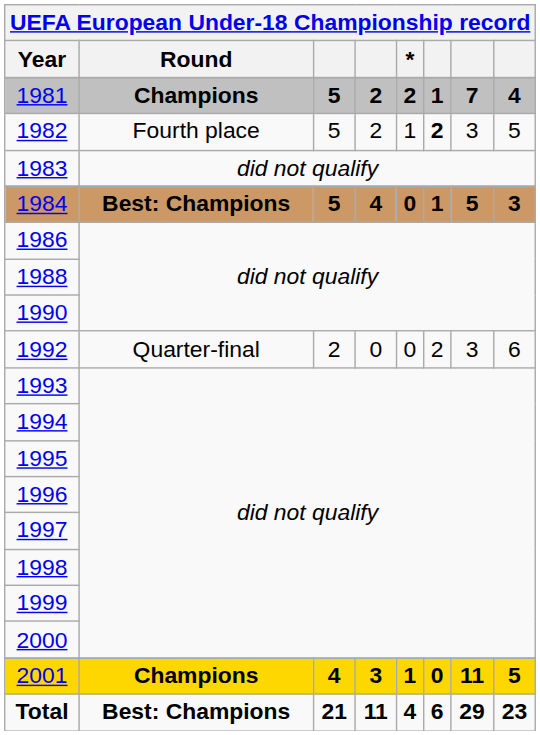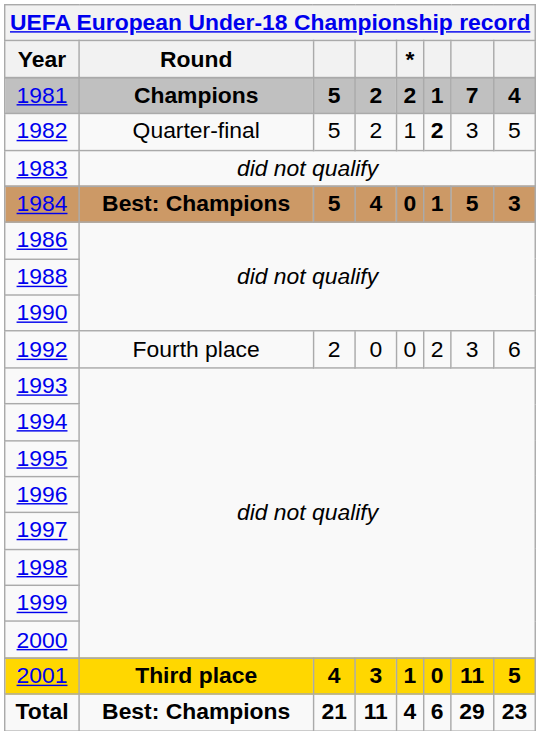 <table class="wikitable" style="text-align: center;">
 <tr>
 <th colspan=9><a href='#'>UEFA European Under-18 Championship record</a></th>
 </tr>
 <tr>
 <th>Year</th>
 <th>Round</th>
 <th></th>
 <th></th>
 <th>*</th>
 <th></th>
 <th></th>
 <th></th>
 </tr>
 <tr>
 </tr>
 <tr bgcolor=silver>
 <td> <a href='#'>1981</a></td>
 <td><strong>Champions</strong></td>
 <td><strong>5</strong></td>
 <td><strong>2</strong></td>
 <td><strong>2</strong></td>
 <td><strong>1</strong></td>
 <td><strong>7</strong></td>
 <td><strong>4</strong></td>
 </tr>
 <tr>
 <td> <a href='#'>1982</a></td>
-<td>Fourth place</td>
+<td>Quarter-final</td>
 <td>5</td>
 <td>2</td>
 <td>1</td>
 <td><strong>2</strong></td>
 <td>3</td>
 <td>5</td>
 </tr>
 <tr>
 <td> <a href='#'>1983</a></td>
 <td colspan=7 rowspan=1><em>did not qualify</em></td>
 </tr>
 <tr>
 </tr>
 <tr bgcolor=#cc9966>
 <td> <a href='#'>1984</a></td>
 <td><strong>Best: Champions</strong></td>
 <td><strong>5</strong></td>
 <td><strong>4</strong></td>
 <td><strong>0</strong></td>
 <td><strong>1</strong></td>
 <td><strong>5</strong></td>
 <td><strong>3</strong></td>
 </tr>
 <tr>
 <td> <a href='#'>1986</a></td>
 <td colspan=7 rowspan=3><em>did not qualify</em></td>
 </tr>
 <tr>
 <td> <a href='#'>1988</a></td>
 </tr>
 <tr>
 <td> <a href='#'>1990</a></td>
 </tr>
 <tr>
 <td> <a href='#'>1992</a></td>
-<td>Quarter-final</td>
+<td>Fourth place</td>
 <td>2</td>
 <td>0</td>
 <td>0</td>
 <td>2</td>
 <td>3</td>
 <td>6</td>
 </tr>
 <tr>
 <td> <a href='#'>1993</a></td>
 <td colspan=7 rowspan=8><em>did not qualify</em></td>
 </tr>
 <tr>
 <td> <a href='#'>1994</a></td>
 </tr>
 <tr>
 <td> <a href='#'>1995</a></td>
 </tr>
 <tr>
 <td> <a href='#'>1996</a></td>
 </tr>
 <tr>
 <td> <a href='#'>1997</a></td>
 </tr>
 <tr>
 <td> <a href='#'>1998</a></td>
 </tr>
 <tr>
 <td> <a href='#'>1999</a></td>
 </tr>
 <tr>
 <td> <a href='#'>2000</a></td>
 </tr>
 <tr>
 </tr>
 <tr bgcolor=gold>
 <td> <a href='#'>2001</a></td>
-<td><strong>Champions</strong></td>
+<td><strong>Third place</strong></td>
 <td><strong>4</strong></td>
 <td><strong>3</strong></td>
 <td><strong>1</strong></td>
 <td><strong>0</strong></td>
 <td><strong>11</strong></td>
 <td><strong>5</strong></td>
 </tr>
 <tr>
 <td><strong>Total</strong></td>
 <td><strong>Best: Champions</strong></td>
 <td><strong>21</strong></td>
 <td><strong>11</strong></td>
 <td><strong>4</strong></td>
 <td><strong>6</strong></td>
 <td><strong>29</strong></td>
 <td><strong>23</strong></td>
 </tr>
 </table>
